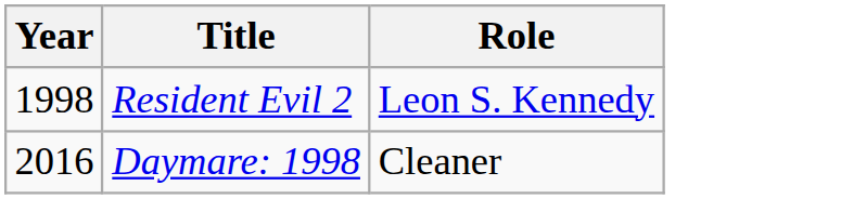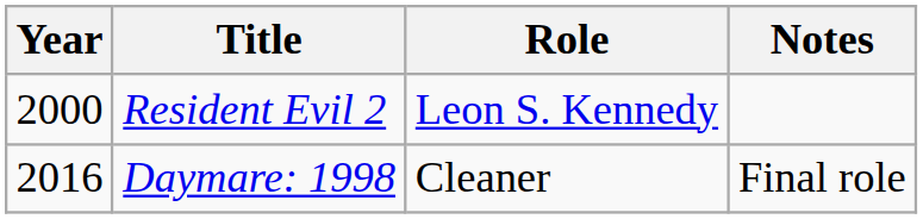 <table class="wikitable sortable">
 <tr>
 <th>Year</th>
 <th>Title</th>
 <th>Role</th>
+<th scope="col" class="unsortable">Notes</th>
 </tr>
 <tr>
-<td>1998</td>
+<td>2000</td>
 <td><em><a href='#'>Resident Evil 2</a></em></td>
 <td><a href='#'>Leon S. Kennedy</a></td>
+<td></td>
 </tr>
 <tr>
 <td>2016</td>
 <td><em><a href='#'>Daymare: 1998</a></em></td>
 <td>Cleaner</td>
+<td>Final role</td>
 </tr>
 </table>
